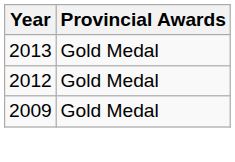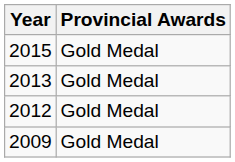 <table class="wikitable">
 <tr>
 <th>Year</th>
 <th>Provincial Awards</th>
+</tr>
+<tr>
+<td>2015</td>
+<td>Gold Medal</td>
 </tr>
 <tr>
 <td>2013</td>
 <td>Gold Medal</td>
 </tr>
 <tr>
 <td>2012</td>
 <td>Gold Medal</td>
 </tr>
 <tr>
 <td>2009</td>
 <td>Gold Medal</td>
 </tr>
 </table>
